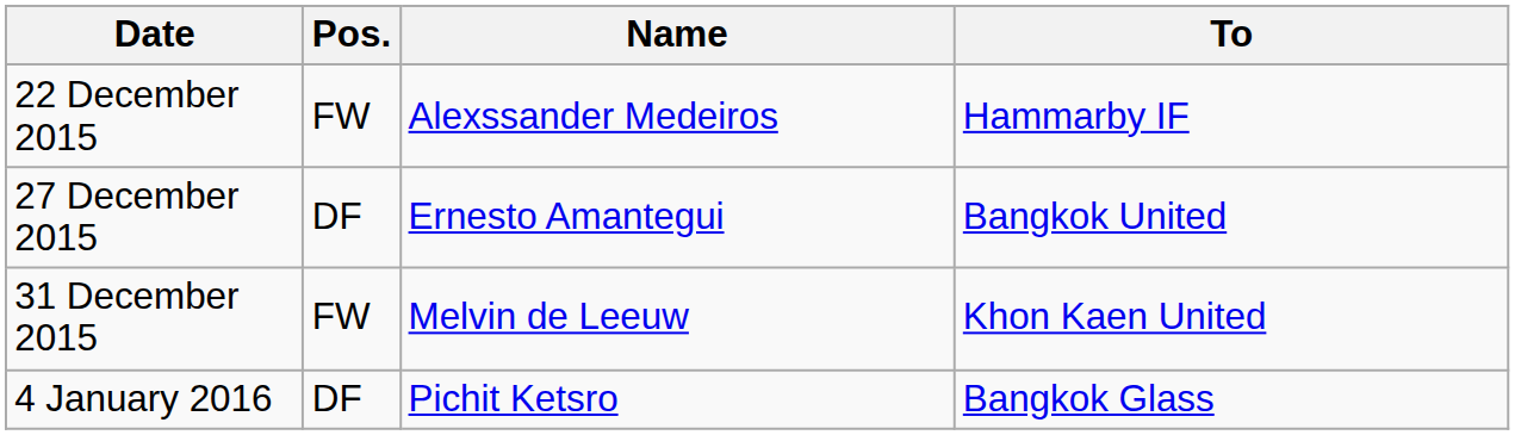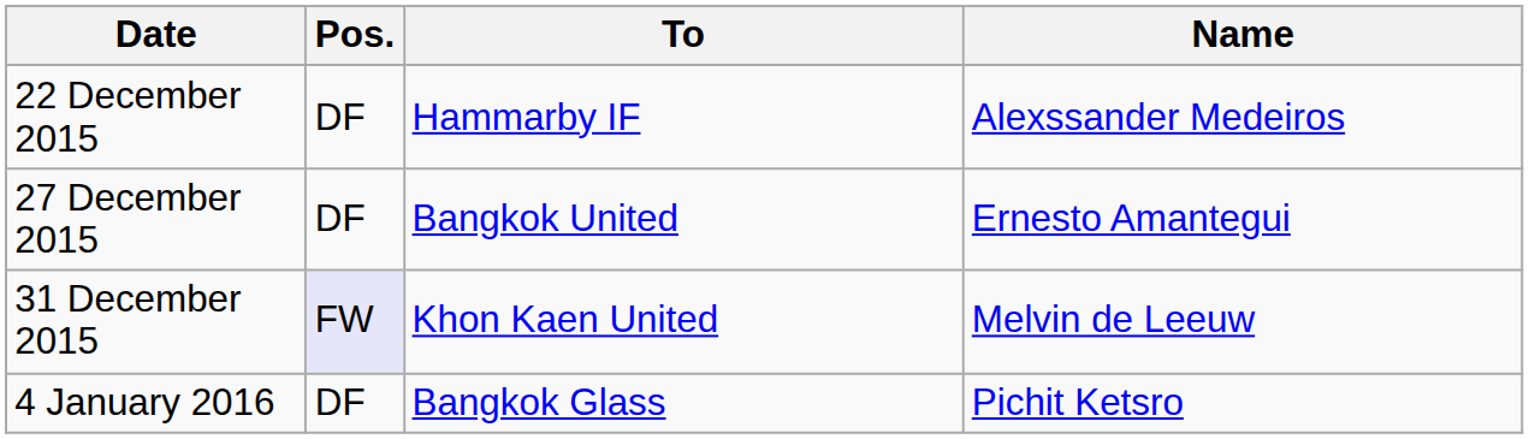 <table class="wikitable">
 <tr>
 <th width="120">Date</th>
 <th>Pos.</th>
+<th width="230">To</th>
 <th width="230">Name</th>
-<th width="230">To</th>
 </tr>
 <tr>
 <td>22 December 2015</td>
-<td>FW</td>
+<td>DF</td>
+<td> <a href='#'>Hammarby IF</a></td>
 <td> <a href='#'>Alexssander Medeiros</a></td>
-<td> <a href='#'>Hammarby IF</a></td>
 </tr>
 <tr>
 <td>27 December 2015</td>
 <td>DF</td>
+<td> <a href='#'>Bangkok United</a></td>
 <td> <a href='#'>Ernesto Amantegui</a></td>
-<td> <a href='#'>Bangkok United</a></td>
 </tr>
 <tr>
 <td>31 December 2015</td>
-<td>FW</td>
+<td style="background: lavender;">FW</td>
+<td> <a href='#'>Khon Kaen United</a></td>
 <td> <a href='#'>Melvin de Leeuw</a></td>
-<td> <a href='#'>Khon Kaen United</a></td>
 </tr>
 <tr>
 <td>4 January 2016</td>
 <td>DF</td>
+<td> <a href='#'>Bangkok Glass</a></td>
 <td> <a href='#'>Pichit Ketsro</a></td>
-<td> <a href='#'>Bangkok Glass</a></td>
 </tr>
 </table>
